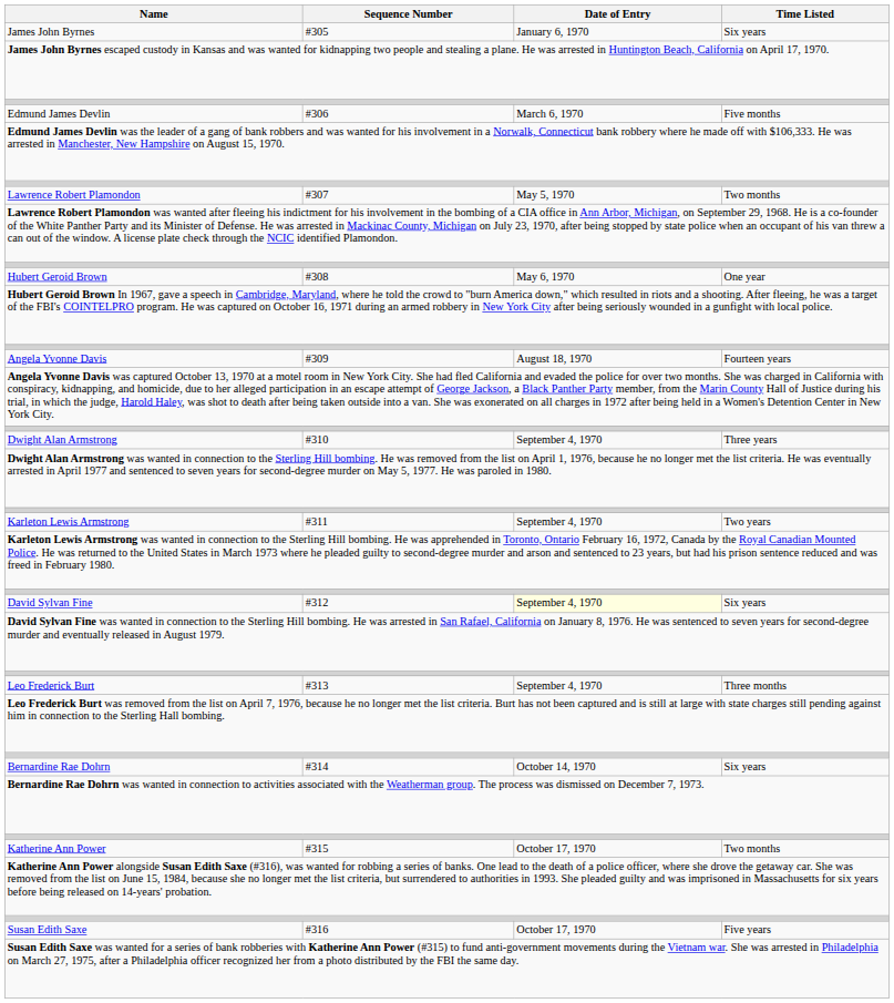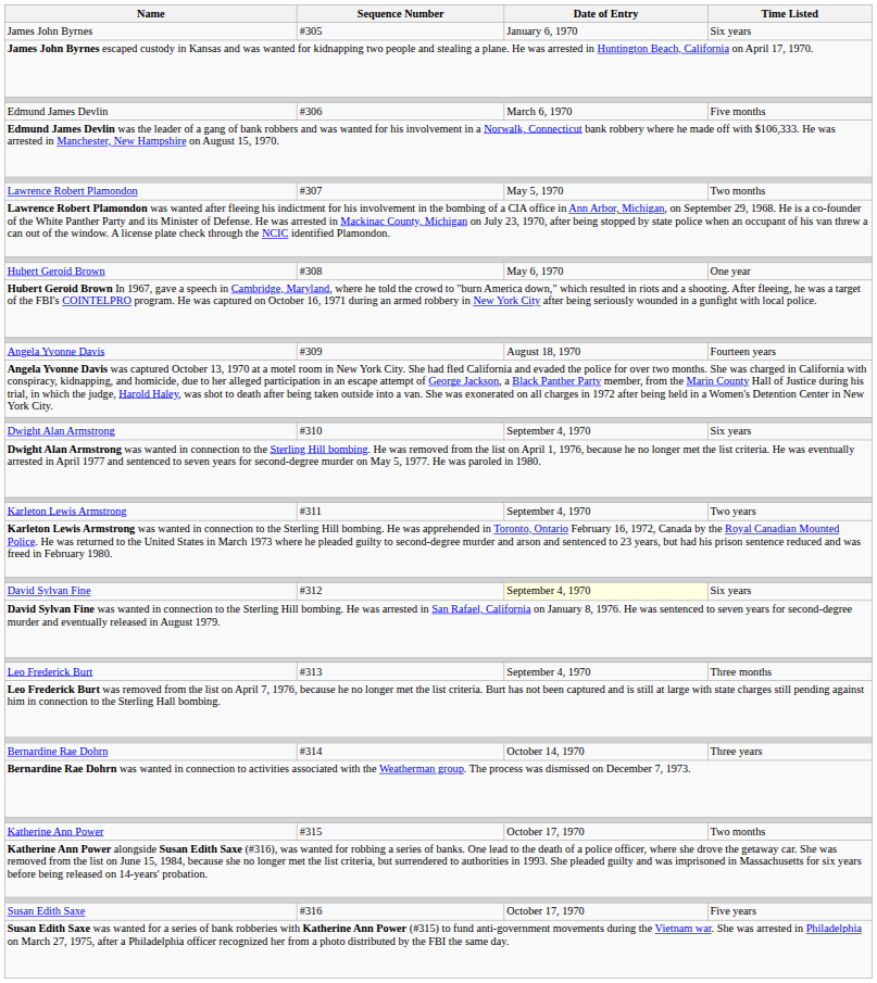 <table class="wikitable">
 <tr>
 <th>Name</th>
 <th>Sequence Number</th>
 <th>Date of Entry</th>
 <th>Time Listed</th>
 </tr>
 <tr>
 <td height="10">James John Byrnes</td>
 <td>#305</td>
 <td>January 6, 1970</td>
 <td>Six years</td>
 </tr>
 <tr>
 <td colspan="4" valign="top" height="75"><strong>James John Byrnes</strong> escaped custody in Kansas and was wanted for kidnapping two people and stealing a plane. He was arrested in <a href='#'>Huntington Beach, California</a> on April 17, 1970.</td>
 </tr>
 <tr>
 <td colSpan="4" style="background-color:lightgrey;"></td>
 </tr>
 <tr>
 <td height="10">Edmund James Devlin</td>
 <td>#306</td>
 <td>March 6, 1970</td>
 <td>Five months</td>
 </tr>
 <tr>
 <td colspan="4" valign="top" height="75"><strong>Edmund James Devlin</strong> was the leader of a gang of bank robbers and was wanted for his involvement in a <a href='#'>Norwalk, Connecticut</a> bank robbery where he made off with $106,333. He was arrested in <a href='#'>Manchester, New Hampshire</a> on August 15, 1970.</td>
 </tr>
 <tr>
 <td colSpan="4" style="background-color:lightgrey;"></td>
 </tr>
 <tr>
 <td height="10"><a href='#'>Lawrence Robert Plamondon</a></td>
 <td>#307</td>
 <td>May 5, 1970</td>
 <td>Two months</td>
 </tr>
 <tr>
 <td colspan="4" valign="top" height="75"><strong>Lawrence Robert Plamondon</strong> was wanted after fleeing his indictment for his involvement in the bombing of a CIA office in <a href='#'>Ann Arbor, Michigan</a>, on September 29, 1968. He is a co-founder of the White Panther Party and its Minister of Defense. He was arrested in <a href='#'>Mackinac County, Michigan</a> on July 23, 1970, after being stopped by state police when an occupant of his van threw a can out of the window. A license plate check through the <a href='#'>NCIC</a> identified Plamondon.</td>
 </tr>
 <tr>
 <td colSpan="4" style="background-color:lightgrey;"></td>
 </tr>
 <tr>
 <td height="10"><a href='#'>Hubert Geroid Brown</a></td>
 <td>#308</td>
 <td>May 6, 1970</td>
 <td>One year</td>
 </tr>
 <tr>
 <td colspan="4" valign="top" height="75"><strong>Hubert Geroid Brown</strong> In 1967, gave a speech in <a href='#'>Cambridge, Maryland</a>, where he told the crowd to "burn America down," which resulted in riots and a shooting. After fleeing, he was a target of the FBI's <a href='#'>COINTELPRO</a> program. He was captured on October 16, 1971 during an armed robbery in <a href='#'>New York City</a> after being seriously wounded in a gunfight with local police.</td>
 </tr>
 <tr>
 <td colSpan="4" style="background-color:lightgrey;"></td>
 </tr>
 <tr>
 <td height="10"><a href='#'>Angela Yvonne Davis</a></td>
 <td>#309</td>
 <td>August 18, 1970</td>
 <td>Fourteen years</td>
 </tr>
 <tr>
 <td colspan="4" valign="top" height="75"><strong>Angela Yvonne Davis</strong> was captured October 13, 1970 at a motel room in New York City. She had fled California and evaded the police for over two months. She was charged in California with conspiracy, kidnapping, and homicide, due to her alleged participation in an escape attempt of <a href='#'>George Jackson</a>, a <a href='#'>Black Panther Party</a> member, from the <a href='#'>Marin County</a> Hall of Justice during his trial, in which the judge, <a href='#'>Harold Haley</a>, was shot to death after being taken outside into a van. She was exonerated on all charges in 1972 after being held in a Women's Detention Center in New York City.</td>
 </tr>
 <tr>
 <td colSpan="4" style="background-color:lightgrey;"></td>
 </tr>
 <tr>
 <td height="10"><a href='#'>Dwight Alan Armstrong</a></td>
 <td>#310</td>
 <td>September 4, 1970</td>
-<td>Three years</td>
+<td>Six years</td>
 </tr>
 <tr>
 <td colspan="4" valign="top" height="75"><strong>Dwight Alan Armstrong</strong> was wanted in connection to the <a href='#'>Sterling Hill bombing</a>. He was removed from the list on April 1, 1976, because he no longer met the list criteria. He was eventually arrested in April 1977 and sentenced to seven years for second-degree murder on May 5, 1977. He was paroled in 1980.</td>
 </tr>
 <tr>
 <td colSpan="4" style="background-color:lightgrey;"></td>
 </tr>
 <tr>
 <td height="10"><a href='#'>Karleton Lewis Armstrong</a></td>
 <td>#311</td>
 <td>September 4, 1970</td>
 <td>Two years</td>
 </tr>
 <tr>
 <td colspan="4" valign="top" height="75"><strong>Karleton Lewis Armstrong</strong> was wanted in connection to the Sterling Hill bombing. He was apprehended in <a href='#'>Toronto, Ontario</a> February 16, 1972, Canada by the <a href='#'>Royal Canadian Mounted Police</a>. He was returned to the United States in March 1973 where he pleaded guilty to second-degree murder and arson and sentenced to 23 years, but had his prison sentence reduced and was freed in February 1980.</td>
 </tr>
 <tr>
 <td colSpan="4" style="background-color:lightgrey;"></td>
 </tr>
 <tr>
 <td height="10"><a href='#'>David Sylvan Fine</a></td>
 <td>#312</td>
 <td style="background: lightyellow;">September 4, 1970</td>
 <td>Six years</td>
 </tr>
 <tr>
 <td colspan="4" valign="top" height="75"><strong>David Sylvan Fine</strong> was wanted in connection to the Sterling Hill bombing. He was arrested in <a href='#'>San Rafael, California</a> on January 8, 1976. He was sentenced to seven years for second-degree murder and eventually released in August 1979.</td>
 </tr>
 <tr>
 <td colSpan="4" style="background-color:lightgrey;"></td>
 </tr>
 <tr>
 <td height="10"><a href='#'>Leo Frederick Burt</a></td>
 <td>#313</td>
 <td>September 4, 1970</td>
 <td>Three months</td>
 </tr>
 <tr>
 <td colspan="4" valign="top" height="75"><strong>Leo Frederick Burt</strong> was removed from the list on April 7, 1976, because he no longer met the list criteria. Burt has not been captured and is still at large with state charges still pending against him in connection to the Sterling Hall bombing.</td>
 </tr>
 <tr>
 <td colSpan="4" style="background-color:lightgrey;"></td>
 </tr>
 <tr>
 <td height="10"><a href='#'>Bernardine Rae Dohrn</a></td>
 <td>#314</td>
 <td>October 14, 1970</td>
-<td>Six years</td>
+<td>Three years</td>
 </tr>
 <tr>
 <td colspan="4" valign="top" height="75"><strong>Bernardine Rae Dohrn</strong> was wanted in connection to activities associated with the <a href='#'>Weatherman group</a>. The process was dismissed on December 7, 1973.</td>
 </tr>
 <tr>
 <td colSpan="4" style="background-color:lightgrey;"></td>
 </tr>
 <tr>
 <td height="10"><a href='#'>Katherine Ann Power</a></td>
 <td>#315</td>
 <td>October 17, 1970</td>
 <td>Two months</td>
 </tr>
 <tr>
 <td colspan="4" valign="top" height="75"><strong>Katherine Ann Power</strong> alongside <strong>Susan Edith Saxe</strong> (#316), was wanted for robbing a series of banks. One lead to the death of a police officer, where she drove the getaway car. She was removed from the list on June 15, 1984, because she no longer met the list criteria, but surrendered to authorities in 1993. She pleaded guilty and was imprisoned in Massachusetts for six years before being released on 14-years' probation.</td>
 </tr>
 <tr>
 <td colSpan="4" style="background-color:lightgrey;"></td>
 </tr>
 <tr>
 <td height="10"><a href='#'>Susan Edith Saxe</a></td>
 <td>#316</td>
 <td>October 17, 1970</td>
 <td>Five years</td>
 </tr>
 <tr>
 <td colspan="4" valign="top" height="75"><strong>Susan Edith Saxe</strong> was wanted for a series of bank robberies with <strong>Katherine Ann Power</strong> (#315) to fund anti-government movements during the <a href='#'>Vietnam war</a>. She was arrested in <a href='#'>Philadelphia</a>  on March 27, 1975, after a Philadelphia officer recognized her from a photo distributed by the FBI the same day.</td>
 </tr>
 </table>
